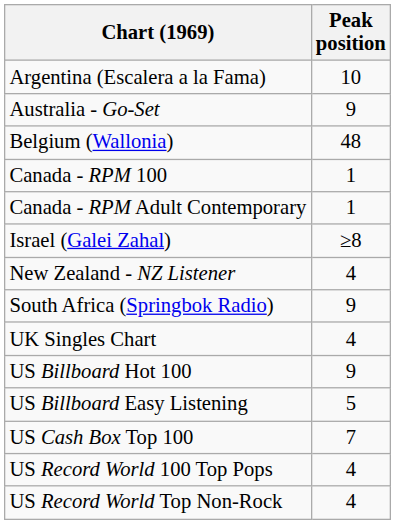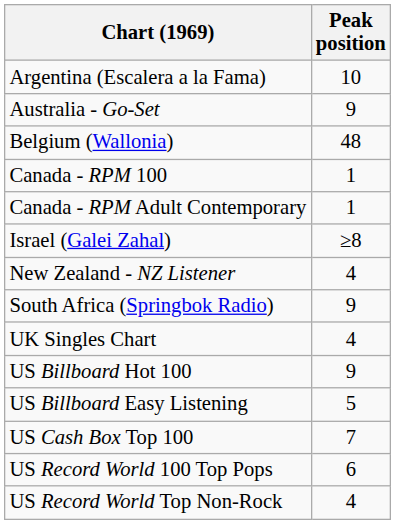 <table class="wikitable sortable">
 <tr>
 <th align="left">Chart (1969)</th>
 <th style="text-align:center;">Peak<br>position</th>
 </tr>
 <tr>
 <td>Argentina (Escalera a la Fama)</td>
 <td align="center">10</td>
 </tr>
 <tr>
 <td align="left">Australia - <em>Go-Set</em></td>
 <td style="text-align:center;">9</td>
 </tr>
 <tr>
 <td align="left">Belgium (<a href='#'>Wallonia</a>)</td>
 <td style="text-align:center;">48</td>
 </tr>
 <tr>
 <td align="left">Canada - <em>RPM</em> 100 </td>
 <td style="text-align:center;">1</td>
 </tr>
 <tr>
 <td align="left">Canada - <em>RPM</em> Adult Contemporary</td>
 <td style="text-align:center;">1</td>
 </tr>
 <tr>
 <td align="left">Israel (<a href='#'>Galei Zahal</a>)</td>
 <td style="text-align:center;">≥8</td>
 </tr>
 <tr>
 <td align="left">New Zealand - <em>NZ Listener</em> </td>
 <td style="text-align:center;">4</td>
 </tr>
 <tr>
 <td align="left">South Africa (<a href='#'>Springbok Radio</a>)</td>
 <td style="text-align:center;">9</td>
 </tr>
 <tr>
 <td align="left">UK Singles Chart</td>
 <td style="text-align:center;">4</td>
 </tr>
 <tr>
 <td align="left">US <em>Billboard</em> Hot 100</td>
 <td style="text-align:center;">9</td>
 </tr>
 <tr>
 <td align="left">US <em>Billboard</em> Easy Listening</td>
 <td style="text-align:center;">5</td>
 </tr>
 <tr>
 <td align="left">US <em>Cash Box</em> Top 100</td>
 <td style="text-align:center;">7</td>
 </tr>
 <tr>
 <td align="left">US <em>Record World</em> 100 Top Pops</td>
-<td style="text-align:center;">4</td>
+<td style="text-align:center;">6</td>
 </tr>
 <tr>
 <td align="left">US <em>Record World</em> Top Non-Rock</td>
 <td style="text-align:center;">4</td>
 </tr>
 </table>
